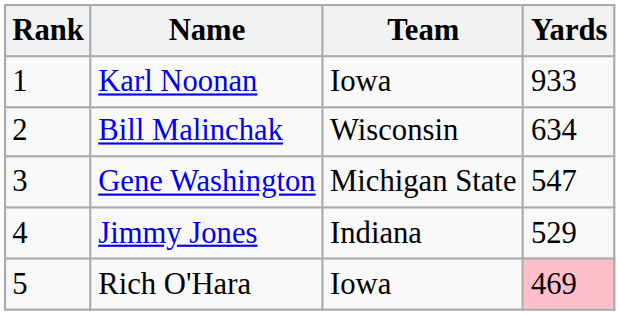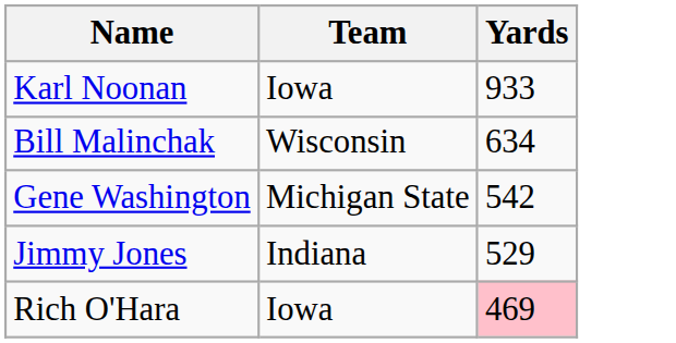 <table class="wikitable" style="font-size: 90%">
 <tr>
-<th>Rank</th>
 <th>Name</th>
 <th>Team</th>
 <th>Yards</th>
 </tr>
 <tr>
-<td>1</td>
 <td><a href='#'>Karl Noonan</a></td>
 <td>Iowa</td>
 <td>933</td>
 </tr>
 <tr>
-<td>2</td>
 <td><a href='#'>Bill Malinchak</a></td>
 <td>Wisconsin</td>
 <td>634</td>
 </tr>
 <tr>
-<td>3</td>
 <td><a href='#'>Gene Washington</a></td>
 <td>Michigan State</td>
-<td>547</td>
+<td>542</td>
 </tr>
 <tr>
-<td>4</td>
 <td><a href='#'>Jimmy Jones</a></td>
 <td>Indiana</td>
 <td>529</td>
 </tr>
 <tr>
-<td>5</td>
 <td>Rich O'Hara</td>
 <td>Iowa</td>
 <td style="background: pink;">469</td>
 </tr>
 </table>
